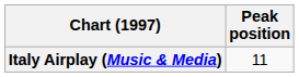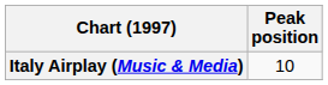 <table class="wikitable sortable plainrowheaders" style="text-align:center">
 <tr>
 <th scope="col">Chart (1997)</th>
 <th scope="col">Peak<br>position</th>
 </tr>
 <tr>
 <th scope="row">Italy Airplay (<em><a href='#'>Music & Media</a></em>)</th>
-<td>11</td>
+<td>10</td>
 </tr>
 </table>
